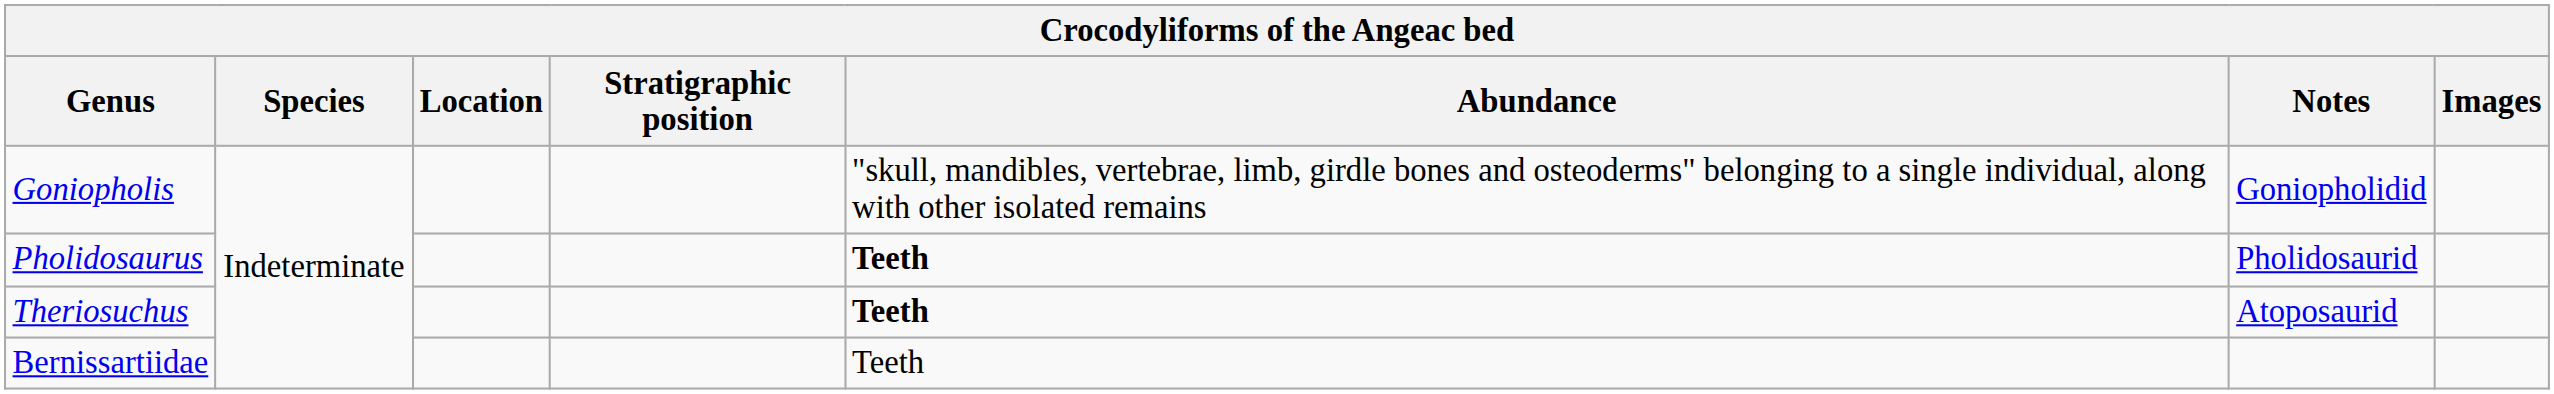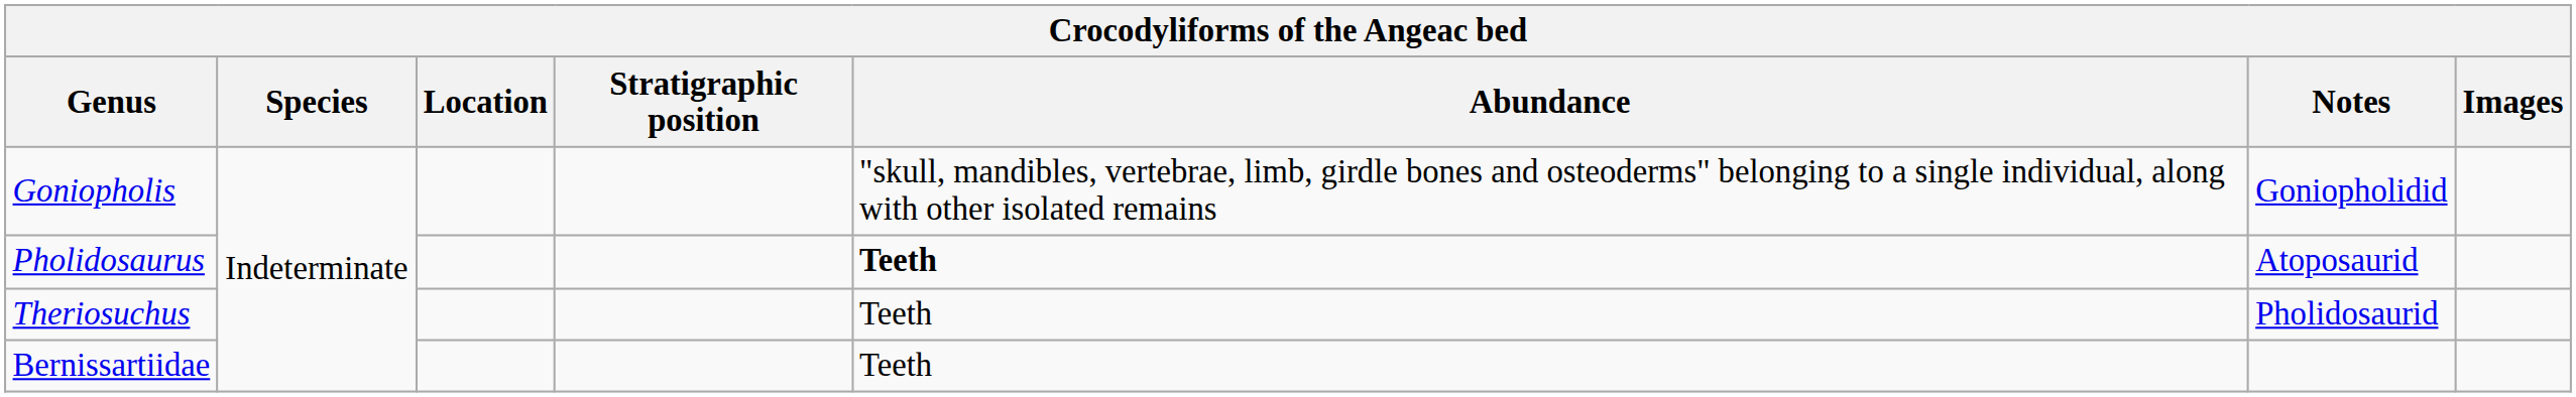 <table class="wikitable sortable">
 <tr>
 <th colspan="7" align="center"><strong>Crocodyliforms of the Angeac bed</strong></th>
 </tr>
 <tr>
 <th>Genus</th>
 <th>Species</th>
 <th>Location</th>
 <th>Stratigraphic position</th>
 <th>Abundance</th>
 <th>Notes</th>
 <th>Images</th>
 </tr>
 <tr>
 <td><em><a href='#'>Goniopholis</a></em></td>
 <td rowspan="4">Indeterminate</td>
 <td></td>
 <td></td>
 <td>"skull, mandibles, vertebrae, limb, girdle bones and osteoderms" belonging to a single individual, along with other isolated remains</td>
 <td><a href='#'>Goniopholidid</a></td>
 <td></td>
 </tr>
 <tr>
 <td><em><a href='#'>Pholidosaurus</a></em></td>
 <td></td>
 <td></td>
 <td><strong>Teeth</strong></td>
-<td><a href='#'>Pholidosaurid</a></td>
+<td><a href='#'>Atoposaurid</a></td>
 <td></td>
 </tr>
 <tr>
 <td><em><a href='#'>Theriosuchus</a></em></td>
 <td></td>
 <td></td>
-<td><strong>Teeth</strong></td>
-<td><a href='#'>Atoposaurid</a></td>
+<td>Teeth</td>
+<td><a href='#'>Pholidosaurid</a></td>
 <td></td>
 </tr>
 <tr>
 <td><a href='#'>Bernissartiidae</a></td>
 <td></td>
 <td></td>
 <td>Teeth</td>
 <td></td>
 <td></td>
 </tr>
 </table>
